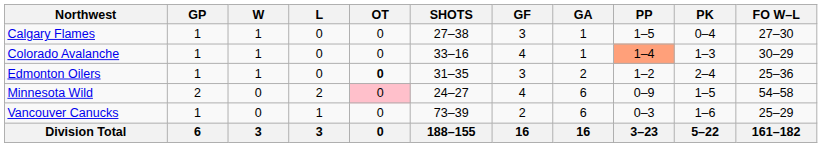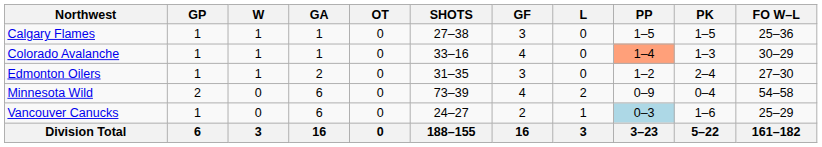 <table class="wikitable" style="text-align:center; width:65em; font-size:85%;">
 <tr>
 <th width="20%">Northwest</th>
 <th width="7.5%">GP</th>
 <th width="7.5%">W</th>
-<th width="7.5%">L</th>
+<th width="7.5%">GA</th>
 <th width="7.5%">OT</th>
 <th width="10%">SHOTS</th>
 <th width="7.5%">GF</th>
-<th width="7.5%">GA</th>
+<th width="7.5%">L</th>
 <th width="7.5%">PP</th>
 <th width="7.5%">PK</th>
 <th width="10%">FO W–L</th>
 </tr>
 <tr>
 <td align=left><a href='#'>Calgary Flames</a></td>
 <td>1</td>
 <td>1</td>
-<td>0</td>
+<td>1</td>
 <td>0</td>
 <td>27–38</td>
 <td>3</td>
-<td>1</td>
+<td>0</td>
 <td>1–5</td>
-<td>0–4</td>
-<td>27–30</td>
+<td>1–5</td>
+<td>25–36</td>
 </tr>
 <tr>
 <td align=left><a href='#'>Colorado Avalanche</a></td>
 <td>1</td>
 <td>1</td>
-<td>0</td>
+<td>1</td>
 <td>0</td>
 <td>33–16</td>
 <td>4</td>
-<td>1</td>
+<td>0</td>
 <td style="background: lightsalmon;">1–4</td>
 <td>1–3</td>
 <td>30–29</td>
 </tr>
 <tr>
 <td align=left><a href='#'>Edmonton Oilers</a></td>
 <td>1</td>
 <td>1</td>
+<td>2</td>
 <td>0</td>
-<td><strong>0</strong></td>
 <td>31–35</td>
 <td>3</td>
-<td>2</td>
+<td>0</td>
 <td>1–2</td>
 <td>2–4</td>
-<td>25–36</td>
+<td>27–30</td>
 </tr>
 <tr>
 <td align=left><a href='#'>Minnesota Wild</a></td>
 <td>2</td>
 <td>0</td>
+<td>6</td>
+<td>0</td>
+<td>73–39</td>
+<td>4</td>
 <td>2</td>
-<td style="background: pink;">0</td>
-<td>24–27</td>
-<td>4</td>
-<td>6</td>
 <td>0–9</td>
-<td>1–5</td>
+<td>0–4</td>
 <td>54–58</td>
 </tr>
 <tr>
 <td align=left><a href='#'>Vancouver Canucks</a></td>
 <td>1</td>
 <td>0</td>
+<td>6</td>
+<td>0</td>
+<td>24–27</td>
+<td>2</td>
 <td>1</td>
-<td>0</td>
-<td>73–39</td>
-<td>2</td>
-<td>6</td>
-<td>0–3</td>
+<td style="background: lightblue;">0–3</td>
 <td>1–6</td>
 <td>25–29</td>
 </tr>
 <tr>
 <th>Division Total</th>
 <th>6</th>
 <th>3</th>
-<th>3</th>
+<th>16</th>
 <th>0</th>
 <th>188–155</th>
 <th>16</th>
-<th>16</th>
+<th>3</th>
 <th>3–23</th>
 <th>5–22</th>
 <th>161–182</th>
 </tr>
 </table>
